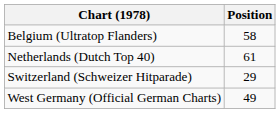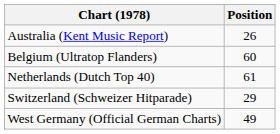 <table class="wikitable sortable">
 <tr>
 <th>Chart (1978)</th>
 <th>Position</th>
 </tr>
 <tr>
+<td>Australia (<a href='#'>Kent Music Report</a>)</td>
+<td style="text-align:center;">26</td>
+</tr>
+<tr>
 <td>Belgium (Ultratop Flanders)</td>
-<td style="text-align:center;">58</td>
+<td style="text-align:center;">60</td>
 </tr>
 <tr>
 <td>Netherlands (Dutch Top 40)</td>
 <td style="text-align:center;">61</td>
 </tr>
 <tr>
 <td>Switzerland (Schweizer Hitparade)</td>
 <td style="text-align:center;">29</td>
 </tr>
 <tr>
 <td>West Germany (Official German Charts)</td>
 <td style="text-align:center;">49</td>
 </tr>
 </table>
